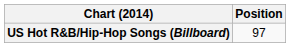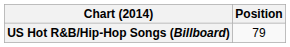 <table class="wikitable plainrowheaders">
 <tr>
 <th scope="col">Chart (2014)</th>
 <th scope="col">Position</th>
 </tr>
 <tr>
 <th scope="row">US Hot R&B/Hip-Hop Songs (<em>Billboard</em>)</th>
-<td style="text-align:center">97</td>
+<td style="text-align:center">79</td>
 </tr>
 </table>
